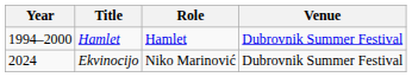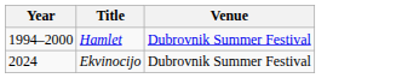 <table class="wikitable">
 <tr>
 <th>Year</th>
 <th>Title</th>
-<th>Role</th>
 <th>Venue</th>
 </tr>
 <tr>
 <td>1994–2000</td>
 <td><em><a href='#'>Hamlet</a></em></td>
-<td><a href='#'>Hamlet</a></td>
 <td><a href='#'>Dubrovnik Summer Festival</a></td>
 </tr>
 <tr>
 <td>2024</td>
 <td><em>Ekvinocijo</em></td>
-<td>Niko Marinović</td>
 <td>Dubrovnik Summer Festival</td>
 </tr>
 </table>
